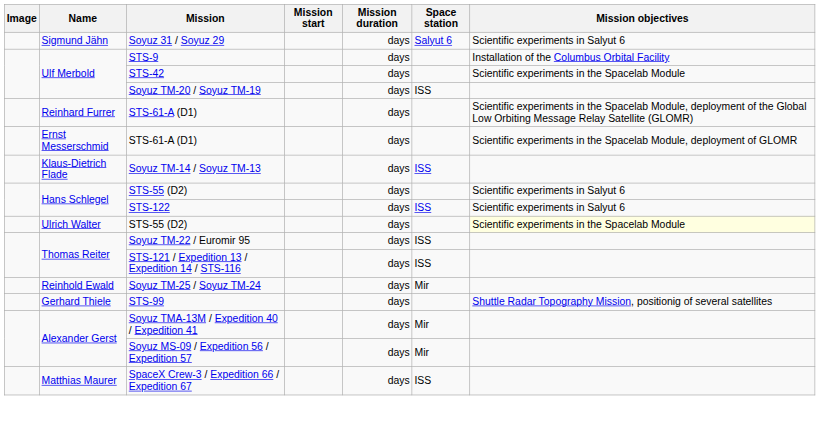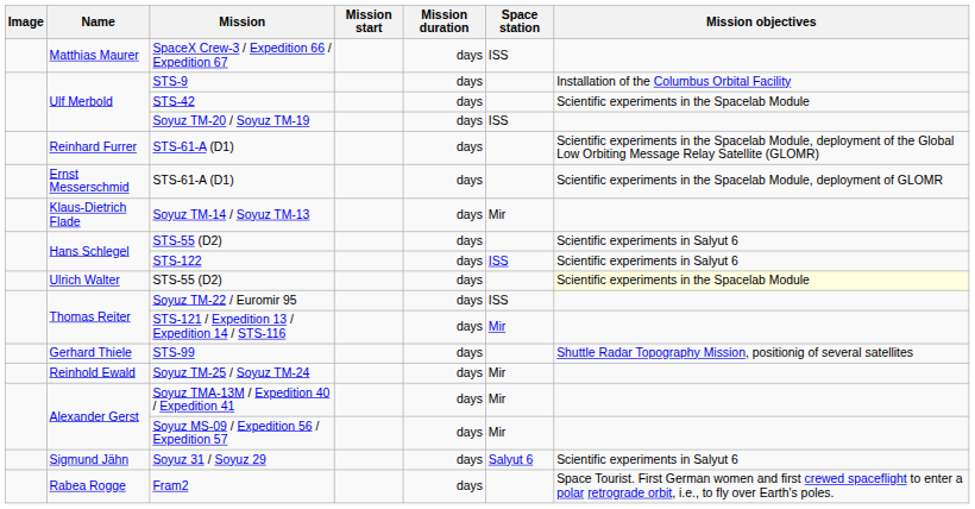 <table class="wikitable sortable sticky-header">
 <tr>
 <th>Image</th>
 <th>Name</th>
 <th>Mission</th>
 <th>Mission start</th>
 <th>Mission duration</th>
 <th>Space station</th>
 <th class="unsortable">Mission objectives</th>
 </tr>
 <tr>
 <td></td>
-<td data-sort-value=Jaehn><a href='#'>Sigmund Jähn</a></td>
-<td><a href='#'>Soyuz 31</a> / <a href='#'>Soyuz 29</a></td>
+<td data-sort-value=Maurer><a href='#'>Matthias Maurer</a></td>
+<td><a href='#'>SpaceX Crew-3</a> / <a href='#'>Expedition 66</a> / <a href='#'>Expedition 67</a></td>
 <td align=right></td>
 <td align=right> days</td>
-<td><a href='#'>Salyut 6</a></td>
-<td>Scientific experiments in Salyut 6</td>
+<td>ISS</td>
+<td></td>
 </tr>
 <tr>
 <td rowspan=3></td>
 <td rowspan=3 data-sort-value=Merbold><a href='#'>Ulf Merbold</a></td>
 <td><a href='#'>STS-9</a></td>
 <td align=right></td>
 <td align=right> days</td>
 <td></td>
 <td>Installation of the <a href='#'>Columbus Orbital Facility</a></td>
 </tr>
 <tr>
 <td><a href='#'>STS-42</a></td>
 <td align=right></td>
 <td align=right> days</td>
 <td></td>
 <td>Scientific experiments in the Spacelab Module</td>
 </tr>
 <tr>
 <td><a href='#'>Soyuz TM-20</a> / <a href='#'>Soyuz TM-19</a></td>
 <td align=right></td>
 <td align=right> days</td>
 <td>ISS</td>
 <td></td>
 </tr>
 <tr>
 <td></td>
 <td data-sort-value=Furrer><a href='#'>Reinhard Furrer</a></td>
 <td><a href='#'>STS-61-A</a> (D1)</td>
 <td align=right></td>
 <td align=right> days</td>
 <td></td>
 <td>Scientific experiments in the Spacelab Module, deployment of the Global Low Orbiting Message Relay Satellite (GLOMR)</td>
 </tr>
 <tr>
 <td></td>
 <td data-sort-value=Messerschmid><a href='#'>Ernst Messerschmid</a></td>
 <td>STS-61-A (D1)</td>
 <td align=right></td>
 <td align=right> days</td>
 <td></td>
 <td>Scientific experiments in the Spacelab Module, deployment of GLOMR</td>
 </tr>
 <tr>
 <td></td>
 <td data-sort-value=Flade><a href='#'>Klaus-Dietrich Flade</a></td>
 <td><a href='#'>Soyuz TM-14</a> / <a href='#'>Soyuz TM-13</a></td>
 <td align=right></td>
 <td align=right> days</td>
-<td><a href='#'>ISS</a></td>
+<td>Mir</td>
 <td></td>
 </tr>
 <tr>
 <td rowspan=2></td>
 <td data-sort-value=Schlegel rowspan=2><a href='#'>Hans Schlegel</a></td>
 <td><a href='#'>STS-55</a> (D2)</td>
 <td align=right></td>
 <td align=right> days</td>
 <td></td>
 <td>Scientific experiments in Salyut 6</td>
 </tr>
 <tr>
 <td><a href='#'>STS-122</a></td>
 <td align=right></td>
 <td align=right> days</td>
 <td><a href='#'>ISS</a></td>
 <td>Scientific experiments in Salyut 6</td>
 </tr>
 <tr>
 <td></td>
 <td data-sort-value=Walter><a href='#'>Ulrich Walter</a></td>
 <td>STS-55 (D2)</td>
 <td align=right></td>
 <td align=right> days</td>
 <td></td>
 <td style="background: lightyellow;">Scientific experiments in the Spacelab Module</td>
 </tr>
 <tr>
 <td rowspan=2></td>
 <td data-sort-value=Reiter rowspan=2><a href='#'>Thomas Reiter</a></td>
 <td><a href='#'>Soyuz TM-22</a> / Euromir 95</td>
 <td align=right></td>
 <td align=right> days</td>
 <td>ISS</td>
 <td></td>
 </tr>
 <tr>
 <td><a href='#'>STS-121</a> / <a href='#'>Expedition 13</a> / <a href='#'>Expedition 14</a> / <a href='#'>STS-116</a></td>
 <td align=right></td>
 <td align=right> days</td>
-<td>ISS</td>
-<td></td>
-</tr>
-<tr>
-<td></td>
-<td data-sort-value=Ewald><a href='#'>Reinhold Ewald</a></td>
-<td><a href='#'>Soyuz TM-25</a> / <a href='#'>Soyuz TM-24</a></td>
-<td align=right></td>
-<td align=right> days</td>
-<td>Mir</td>
+<td><a href='#'>Mir</a></td>
 <td></td>
 </tr>
 <tr>
 <td></td>
 <td data-sort-value=Thiele><a href='#'>Gerhard Thiele</a></td>
 <td><a href='#'>STS-99</a></td>
 <td align=right></td>
 <td align=right> days</td>
 <td> </td>
 <td><a href='#'>Shuttle Radar Topography Mission</a>, positionig of several satellites</td>
+</tr>
+<tr>
+<td></td>
+<td data-sort-value=Ewald><a href='#'>Reinhold Ewald</a></td>
+<td><a href='#'>Soyuz TM-25</a> / <a href='#'>Soyuz TM-24</a></td>
+<td align=right></td>
+<td align=right> days</td>
+<td>Mir</td>
+<td></td>
 </tr>
 <tr>
 <td rowspan=2></td>
 <td data-sort-value=Gerst rowspan=2><a href='#'>Alexander Gerst</a></td>
 <td><a href='#'>Soyuz TMA-13M</a> / <a href='#'>Expedition 40</a> / <a href='#'>Expedition 41</a></td>
 <td align=right></td>
 <td align=right> days</td>
 <td>Mir</td>
 <td></td>
 </tr>
 <tr>
 <td><a href='#'>Soyuz MS-09</a> / <a href='#'>Expedition 56</a> / <a href='#'>Expedition 57</a></td>
 <td align=right></td>
 <td align=right> days</td>
 <td>Mir</td>
 <td></td>
 </tr>
 <tr>
 <td></td>
-<td data-sort-value=Maurer><a href='#'>Matthias Maurer</a></td>
-<td><a href='#'>SpaceX Crew-3</a> / <a href='#'>Expedition 66</a> / <a href='#'>Expedition 67</a></td>
+<td data-sort-value=Jaehn><a href='#'>Sigmund Jähn</a></td>
+<td><a href='#'>Soyuz 31</a> / <a href='#'>Soyuz 29</a></td>
 <td align=right></td>
 <td align=right> days</td>
-<td>ISS</td>
+<td><a href='#'>Salyut 6</a></td>
+<td>Scientific experiments in Salyut 6</td>
+</tr>
+<tr>
 <td></td>
+<td data-sort-value=Rogge><a href='#'>Rabea Rogge</a></td>
+<td><a href='#'>Fram2</a></td>
+<td align=right></td>
+<td align=right> days</td>
+<td></td>
+<td>Space Tourist. First German women and first <a href='#'>crewed spaceflight</a> to enter a <a href='#'>polar</a> <a href='#'>retrograde orbit</a>, i.e., to fly over Earth's poles.</td>
 </tr>
 </table>
